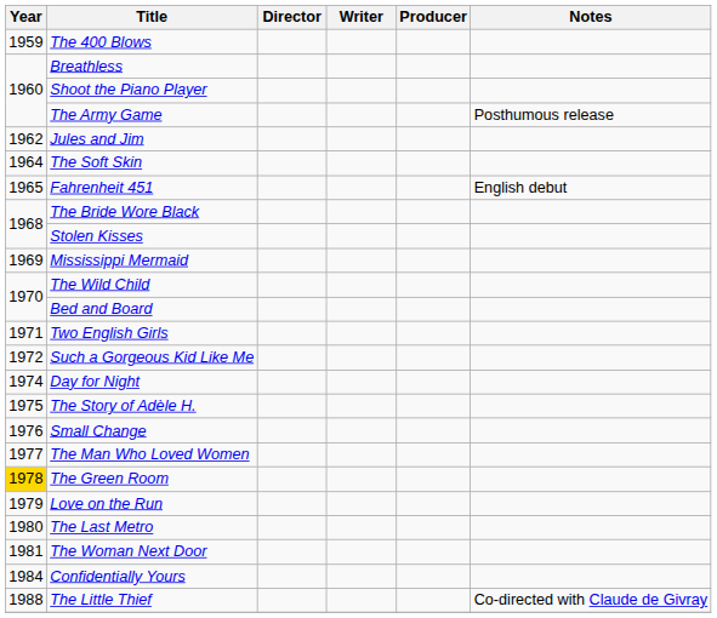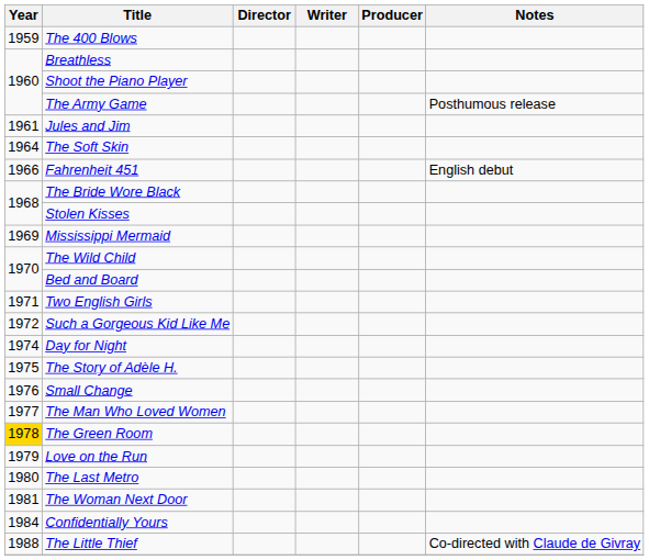 <table class="wikitable">
 <tr>
 <th>Year</th>
 <th>Title</th>
 <th width=65>Director</th>
 <th width=65>Writer</th>
 <th width=65>Producer</th>
 <th>Notes</th>
 </tr>
 <tr>
 <td>1959</td>
 <td><em><a href='#'>The 400 Blows</a></em></td>
 <td></td>
 <td></td>
 <td></td>
 <td></td>
 </tr>
 <tr>
 <td rowspan=3>1960</td>
 <td><em><a href='#'>Breathless</a></em></td>
 <td></td>
 <td></td>
 <td></td>
 <td></td>
 </tr>
 <tr>
 <td><em><a href='#'>Shoot the Piano Player</a></em></td>
 <td></td>
 <td></td>
 <td></td>
 <td></td>
 </tr>
 <tr>
 <td><em><a href='#'>The Army Game</a></em></td>
 <td></td>
 <td></td>
 <td></td>
 <td>Posthumous release</td>
 </tr>
 <tr>
-<td>1962</td>
+<td>1961</td>
 <td><em><a href='#'>Jules and Jim</a></em></td>
 <td></td>
 <td></td>
 <td></td>
 <td></td>
 </tr>
 <tr>
 <td>1964</td>
 <td><em><a href='#'>The Soft Skin</a></em></td>
 <td></td>
 <td></td>
 <td></td>
 <td></td>
 </tr>
 <tr>
-<td>1965</td>
+<td>1966</td>
 <td><em><a href='#'>Fahrenheit 451</a></em></td>
 <td></td>
 <td></td>
 <td></td>
 <td>English debut</td>
 </tr>
 <tr>
 <td rowspan=2>1968</td>
 <td><em><a href='#'>The Bride Wore Black</a></em></td>
 <td></td>
 <td></td>
 <td></td>
 <td></td>
 </tr>
 <tr>
 <td><em><a href='#'>Stolen Kisses</a></em></td>
 <td></td>
 <td></td>
 <td></td>
 <td></td>
 </tr>
 <tr>
 <td>1969</td>
 <td><em><a href='#'>Mississippi Mermaid</a></em></td>
 <td></td>
 <td></td>
 <td></td>
 <td></td>
 </tr>
 <tr>
 <td rowspan=2>1970</td>
 <td><em><a href='#'>The Wild Child</a></em></td>
 <td></td>
 <td></td>
 <td></td>
 <td></td>
 </tr>
 <tr>
 <td><em><a href='#'>Bed and Board</a></em></td>
 <td></td>
 <td></td>
 <td></td>
 <td></td>
 </tr>
 <tr>
 <td>1971</td>
 <td><em><a href='#'>Two English Girls</a></em></td>
 <td></td>
 <td></td>
 <td></td>
 <td></td>
 </tr>
 <tr>
 <td>1972</td>
 <td><em><a href='#'>Such a Gorgeous Kid Like Me</a></em></td>
 <td></td>
 <td></td>
 <td></td>
 <td></td>
 </tr>
 <tr>
 <td>1974</td>
 <td><em><a href='#'>Day for Night</a></em></td>
 <td></td>
 <td></td>
 <td></td>
 <td></td>
 </tr>
 <tr>
 <td>1975</td>
 <td><em><a href='#'>The Story of Adèle H.</a></em></td>
 <td></td>
 <td></td>
 <td></td>
 <td></td>
 </tr>
 <tr>
 <td>1976</td>
 <td><em><a href='#'>Small Change</a></em></td>
 <td></td>
 <td></td>
 <td></td>
 <td></td>
 </tr>
 <tr>
 <td>1977</td>
 <td><em><a href='#'>The Man Who Loved Women</a></em></td>
 <td></td>
 <td></td>
 <td></td>
 <td></td>
 </tr>
 <tr>
 <td style="background: gold;">1978</td>
 <td><em><a href='#'>The Green Room</a></em></td>
 <td></td>
 <td></td>
 <td></td>
 <td></td>
 </tr>
 <tr>
 <td>1979</td>
 <td><em><a href='#'>Love on the Run</a></em></td>
 <td></td>
 <td></td>
 <td></td>
 <td></td>
 </tr>
 <tr>
 <td>1980</td>
 <td><em><a href='#'>The Last Metro</a></em></td>
 <td></td>
 <td></td>
 <td></td>
 <td></td>
 </tr>
 <tr>
 <td>1981</td>
 <td><em><a href='#'>The Woman Next Door</a></em></td>
 <td></td>
 <td></td>
 <td></td>
 <td></td>
 </tr>
 <tr>
 <td>1984</td>
 <td><em><a href='#'>Confidentially Yours</a></em></td>
 <td></td>
 <td></td>
 <td></td>
 <td></td>
 </tr>
 <tr>
 <td>1988</td>
 <td><em><a href='#'>The Little Thief</a></em></td>
 <td></td>
 <td></td>
 <td></td>
 <td>Co-directed with <a href='#'>Claude de Givray</a></td>
 </tr>
 <tr>
 </tr>
 </table>
